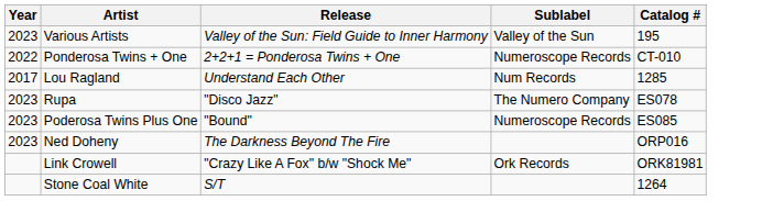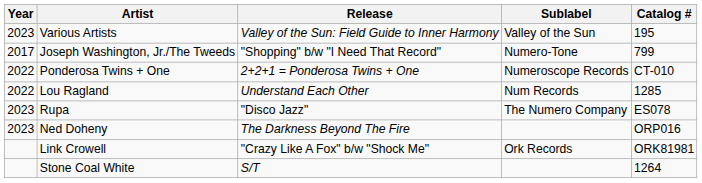 <table class="wikitable sortable">
 <tr>
 <th>Year</th>
 <th>Artist</th>
 <th>Release</th>
 <th>Sublabel</th>
 <th>Catalog #</th>
 </tr>
 <tr>
 <td>2023</td>
 <td>Various Artists</td>
 <td><em>Valley of the Sun: Field Guide to Inner Harmony</em></td>
 <td>Valley of the Sun</td>
 <td>195</td>
 </tr>
 <tr>
+<td>2017</td>
+<td>Joseph Washington, Jr./The Tweeds</td>
+<td>"Shopping" b/w "I Need That Record"</td>
+<td>Numero-Tone</td>
+<td>799</td>
+</tr>
+<tr>
 <td>2022</td>
 <td>Ponderosa Twins + One</td>
 <td><em>2+2+1 = Ponderosa Twins + One</em></td>
 <td>Numeroscope Records</td>
 <td>CT-010</td>
 </tr>
 <tr>
-<td>2017</td>
+<td>2022</td>
 <td>Lou Ragland</td>
 <td><em>Understand Each Other</em></td>
 <td>Num Records</td>
 <td>1285</td>
 </tr>
 <tr>
 <td>2023</td>
 <td>Rupa</td>
 <td>"Disco Jazz"</td>
 <td>The Numero Company</td>
 <td>ES078</td>
-</tr>
-<tr>
-<td>2023</td>
-<td>Poderosa Twins Plus One</td>
-<td>"Bound"</td>
-<td>Numeroscope Records</td>
-<td>ES085</td>
 </tr>
 <tr>
 <td>2023</td>
 <td>Ned Doheny</td>
 <td><em>The Darkness Beyond The Fire</em></td>
 <td></td>
 <td>ORP016</td>
 </tr>
 <tr>
 <td></td>
 <td>Link Crowell</td>
 <td>"Crazy Like A Fox" b/w "Shock Me"</td>
 <td>Ork Records</td>
 <td>ORK81981</td>
 </tr>
 <tr>
 <td></td>
 <td>Stone Coal White</td>
 <td><em>S/T</em></td>
 <td></td>
 <td>1264</td>
 </tr>
 </table>
